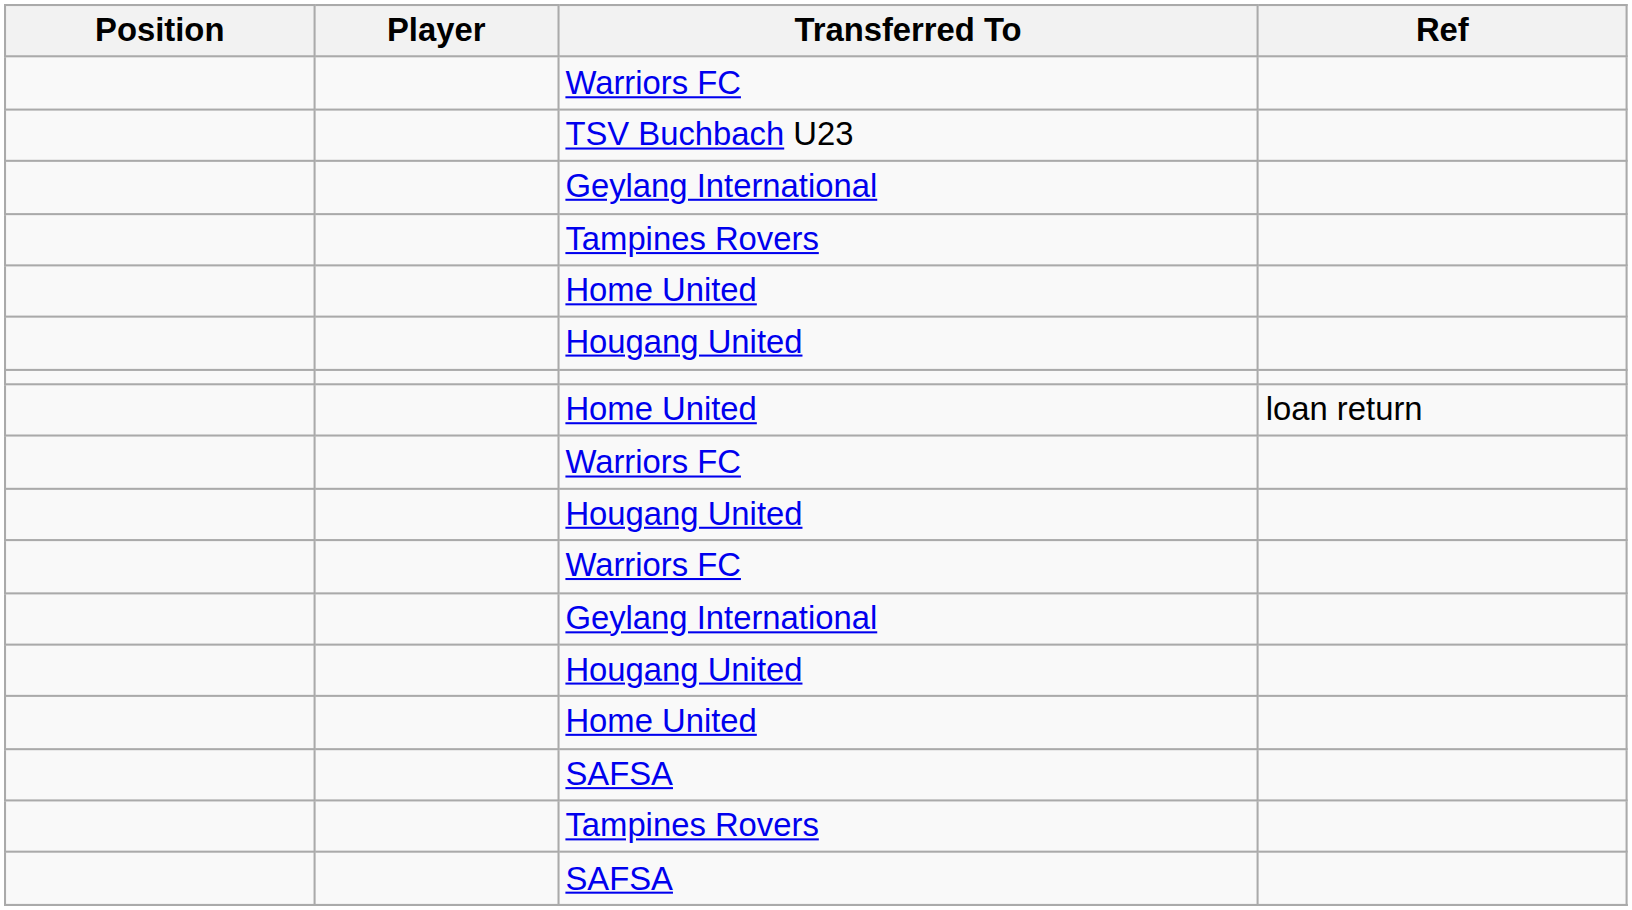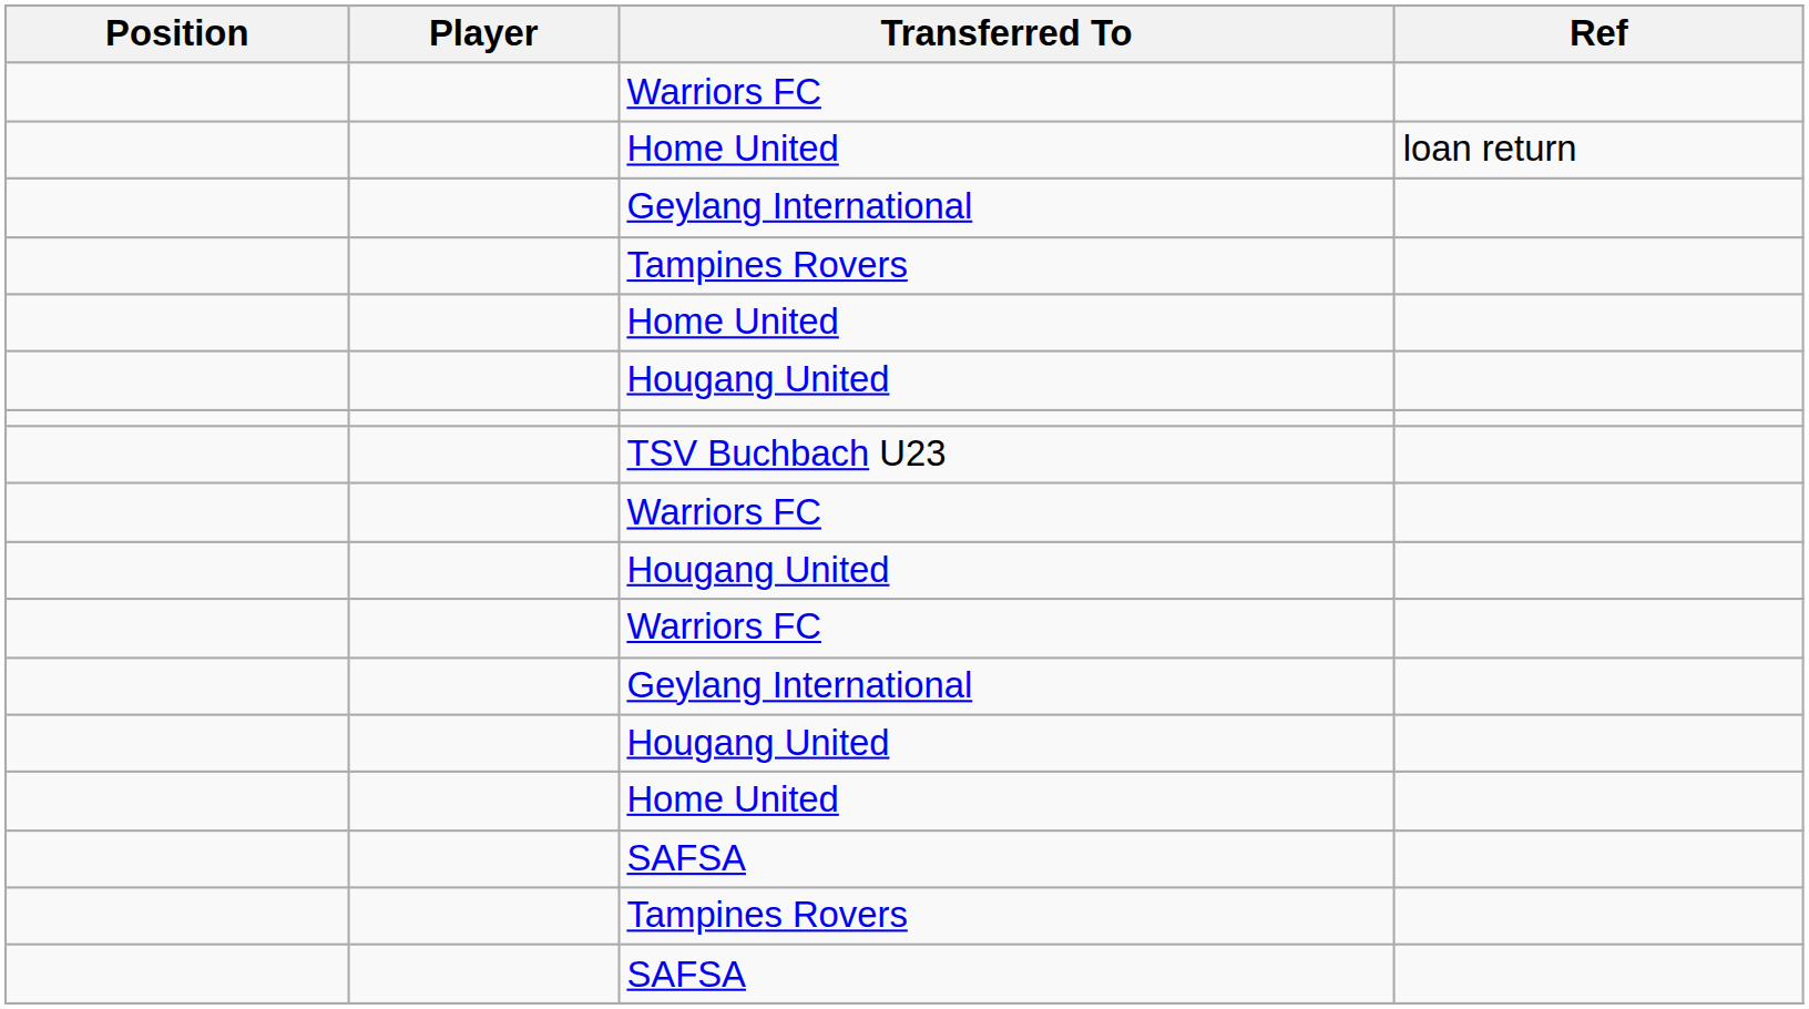 <table class="wikitable sortable" style="width:50%; text-align:center; font-size:100%; text-align:left;">
 <tr>
 <th>Position</th>
 <th>Player</th>
 <th>Transferred To</th>
 <th>Ref</th>
 </tr>
 <tr>
 <td></td>
 <td></td>
 <td> <a href='#'>Warriors FC</a></td>
 <td></td>
 </tr>
 <tr>
 <td></td>
 <td></td>
-<td> <a href='#'>TSV Buchbach</a> U23</td>
-<td></td>
+<td> <a href='#'>Home United</a></td>
+<td>loan return </td>
 </tr>
 <tr>
 <td></td>
 <td></td>
 <td> <a href='#'>Geylang International</a></td>
 <td></td>
 </tr>
 <tr>
 <td></td>
 <td></td>
 <td> <a href='#'>Tampines Rovers</a></td>
 <td></td>
 </tr>
 <tr>
 <td></td>
 <td></td>
 <td> <a href='#'>Home United</a></td>
 <td></td>
 </tr>
 <tr>
 <td></td>
 <td></td>
 <td> <a href='#'>Hougang United</a></td>
 <td></td>
 </tr>
 <tr>
 <td></td>
 <td></td>
 <td></td>
 <td></td>
 </tr>
 <tr>
 <td></td>
 <td></td>
-<td> <a href='#'>Home United</a></td>
-<td>loan return </td>
+<td> <a href='#'>TSV Buchbach</a> U23</td>
+<td></td>
 </tr>
 <tr>
 <td></td>
 <td></td>
 <td> <a href='#'>Warriors FC</a></td>
 <td></td>
 </tr>
 <tr>
 <td></td>
 <td></td>
 <td> <a href='#'>Hougang United</a></td>
 <td></td>
 </tr>
 <tr>
 <td></td>
 <td></td>
 <td> <a href='#'>Warriors FC</a></td>
 <td></td>
 </tr>
 <tr>
 <td></td>
 <td></td>
 <td> <a href='#'>Geylang International</a></td>
 <td></td>
 </tr>
 <tr>
 <td></td>
 <td></td>
 <td> <a href='#'>Hougang United</a></td>
 <td></td>
 </tr>
 <tr>
 <td></td>
 <td></td>
 <td> <a href='#'>Home United</a></td>
 <td></td>
 </tr>
 <tr>
 <td></td>
 <td></td>
 <td> <a href='#'>SAFSA</a></td>
 <td></td>
 </tr>
 <tr>
 <td></td>
 <td></td>
 <td> <a href='#'>Tampines Rovers</a></td>
 <td></td>
 </tr>
 <tr>
 <td></td>
 <td></td>
 <td> <a href='#'>SAFSA</a></td>
 <td></td>
 </tr>
 <tr>
 </tr>
 </table>
